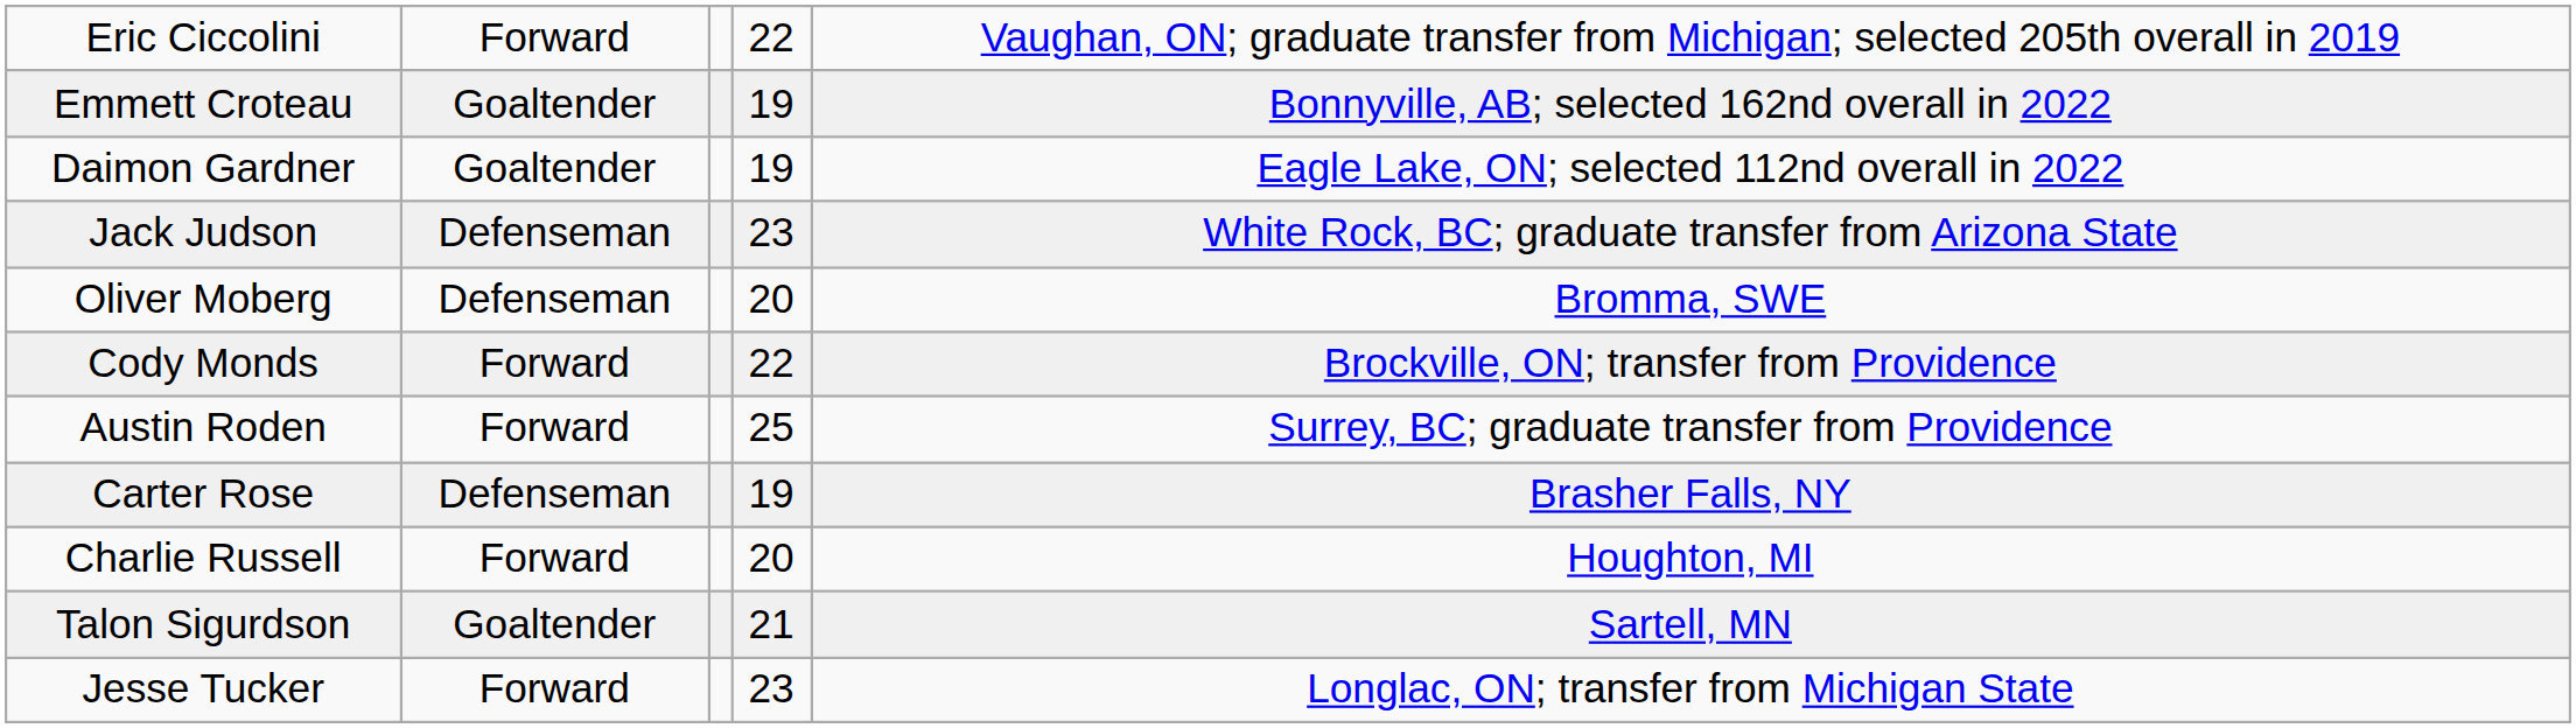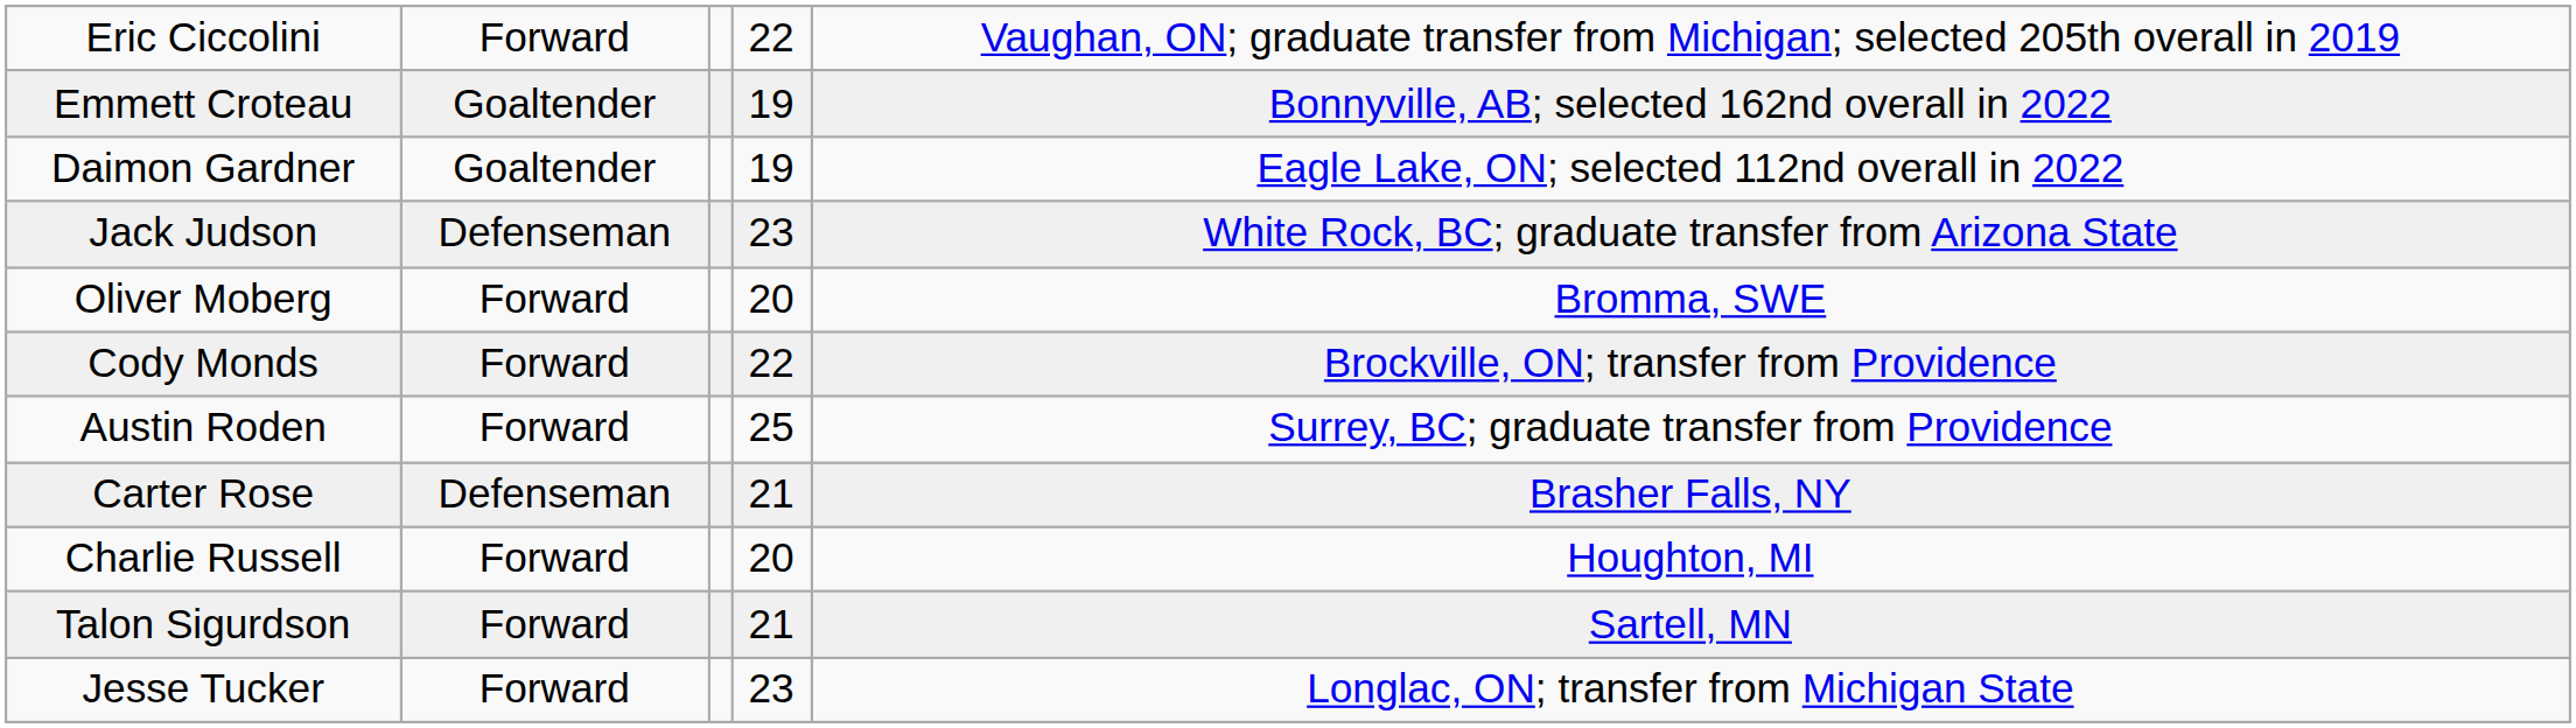 <table class="wikitable" width=1000>
 <tr align="center" bgcolor="">
 <td>Eric Ciccolini</td>
 <td>Forward</td>
 <td></td>
 <td>22</td>
 <td><a href='#'>Vaughan, ON</a>; graduate transfer from <a href='#'>Michigan</a>; selected 205th overall in <a href='#'>2019</a></td>
 </tr>
 <tr align="center" bgcolor="f0f0f0">
 <td>Emmett Croteau</td>
 <td>Goaltender</td>
 <td></td>
 <td>19</td>
 <td><a href='#'>Bonnyville, AB</a>; selected 162nd overall in <a href='#'>2022</a></td>
 </tr>
 <tr align="center" bgcolor="">
 <td>Daimon Gardner</td>
 <td>Goaltender</td>
 <td></td>
 <td>19</td>
 <td><a href='#'>Eagle Lake, ON</a>; selected 112nd overall in <a href='#'>2022</a></td>
 </tr>
 <tr align="center" bgcolor="f0f0f0">
 <td>Jack Judson</td>
 <td>Defenseman</td>
 <td></td>
 <td>23</td>
 <td><a href='#'>White Rock, BC</a>; graduate transfer from <a href='#'>Arizona State</a></td>
 </tr>
 <tr align="center" bgcolor="">
 <td>Oliver Moberg</td>
-<td>Defenseman</td>
+<td>Forward</td>
 <td></td>
 <td>20</td>
 <td><a href='#'>Bromma, SWE</a></td>
 </tr>
 <tr align="center" bgcolor="f0f0f0">
 <td>Cody Monds</td>
 <td>Forward</td>
 <td></td>
 <td>22</td>
 <td><a href='#'>Brockville, ON</a>; transfer from <a href='#'>Providence</a></td>
 </tr>
 <tr align="center" bgcolor="">
 <td>Austin Roden</td>
 <td>Forward</td>
 <td></td>
 <td>25</td>
 <td><a href='#'>Surrey, BC</a>; graduate transfer from <a href='#'>Providence</a></td>
 </tr>
 <tr align="center" bgcolor="f0f0f0">
 <td>Carter Rose</td>
 <td>Defenseman</td>
 <td></td>
-<td>19</td>
+<td>21</td>
 <td><a href='#'>Brasher Falls, NY</a></td>
 </tr>
 <tr align="center" bgcolor="">
 <td>Charlie Russell</td>
 <td>Forward</td>
 <td></td>
 <td>20</td>
 <td><a href='#'>Houghton, MI</a></td>
 </tr>
 <tr align="center" bgcolor="f0f0f0">
 <td>Talon Sigurdson</td>
-<td>Goaltender</td>
+<td>Forward</td>
 <td></td>
 <td>21</td>
 <td><a href='#'>Sartell, MN</a></td>
 </tr>
 <tr align="center" bgcolor="">
 <td>Jesse Tucker</td>
 <td>Forward</td>
 <td></td>
 <td>23</td>
 <td><a href='#'>Longlac, ON</a>; transfer from <a href='#'>Michigan State</a></td>
 </tr>
 </table>
